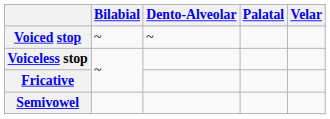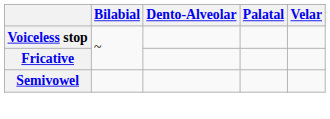 <table class="wikitable">
 <tr>
 <th> </th>
 <th><a href='#'>Bilabial</a></th>
 <th><a href='#'>Dento-Alveolar</a></th>
 <th><a href='#'>Palatal</a></th>
 <th><a href='#'>Velar</a></th>
-</tr>
-<tr>
-<th><a href='#'>Voiced</a> <a href='#'>stop</a></th>
-<td> ~ </td>
-<td> ~ </td>
-<td></td>
-<td></td>
 </tr>
 <tr>
 <th><a href='#'>Voiceless</a> stop</th>
 <td rowspan=2> ~ </td>
 <td></td>
 <td></td>
 <td></td>
 </tr>
 <tr>
 <th><a href='#'>Fricative</a></th>
 <td></td>
 <td></td>
 <td></td>
 </tr>
 <tr>
 <th><a href='#'>Semivowel</a></th>
 <td></td>
 <td></td>
 <td></td>
 <td></td>
 </tr>
 </table>
